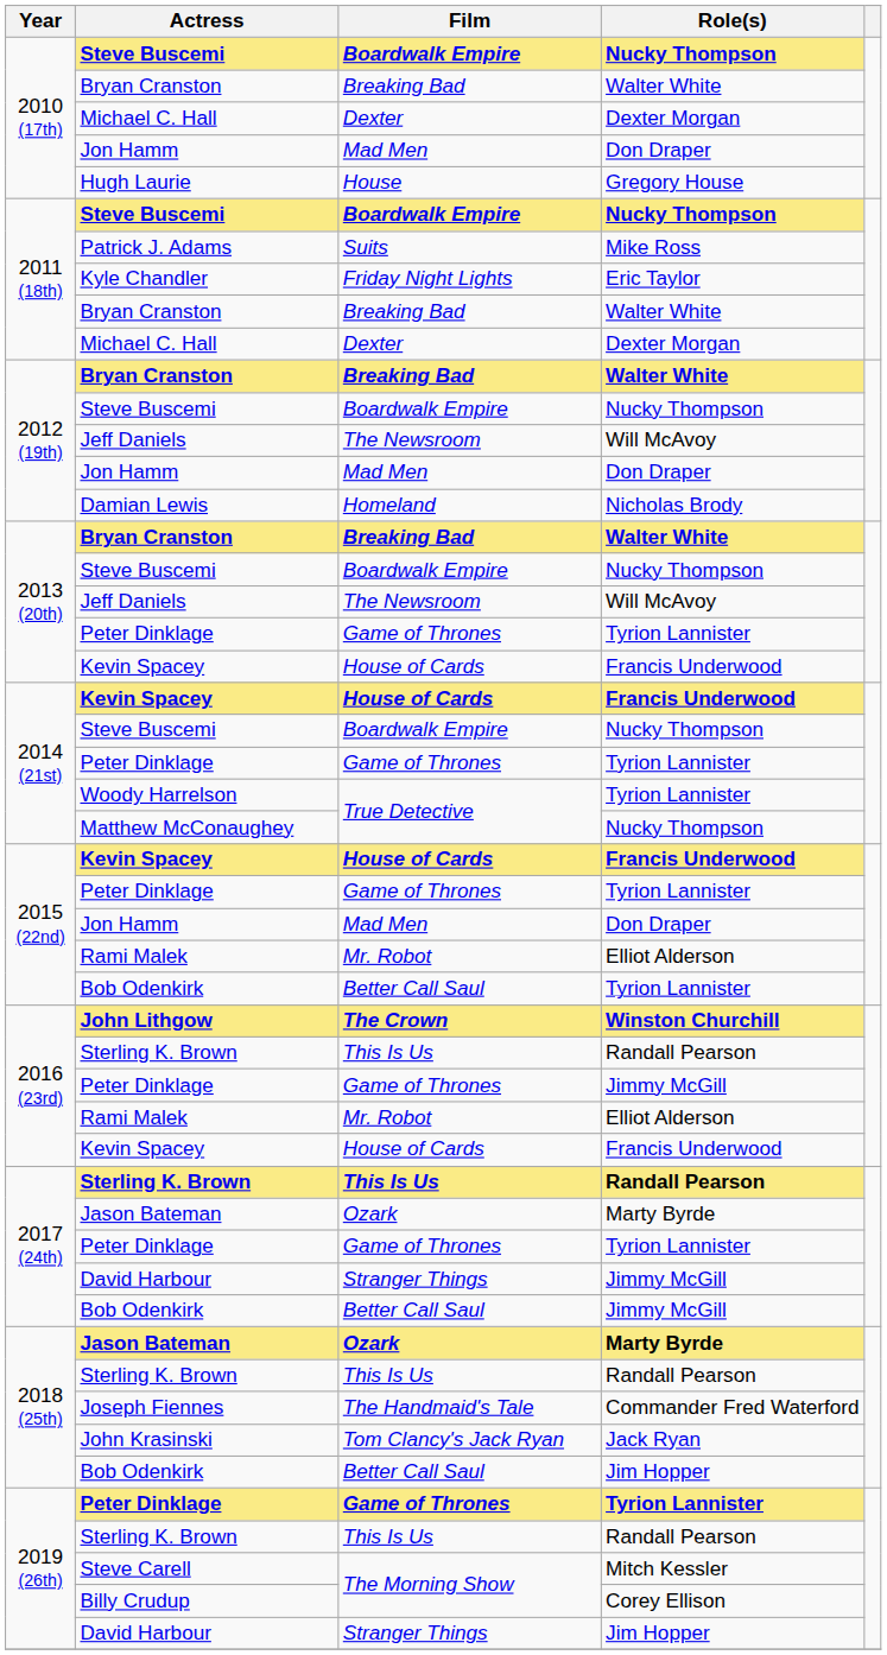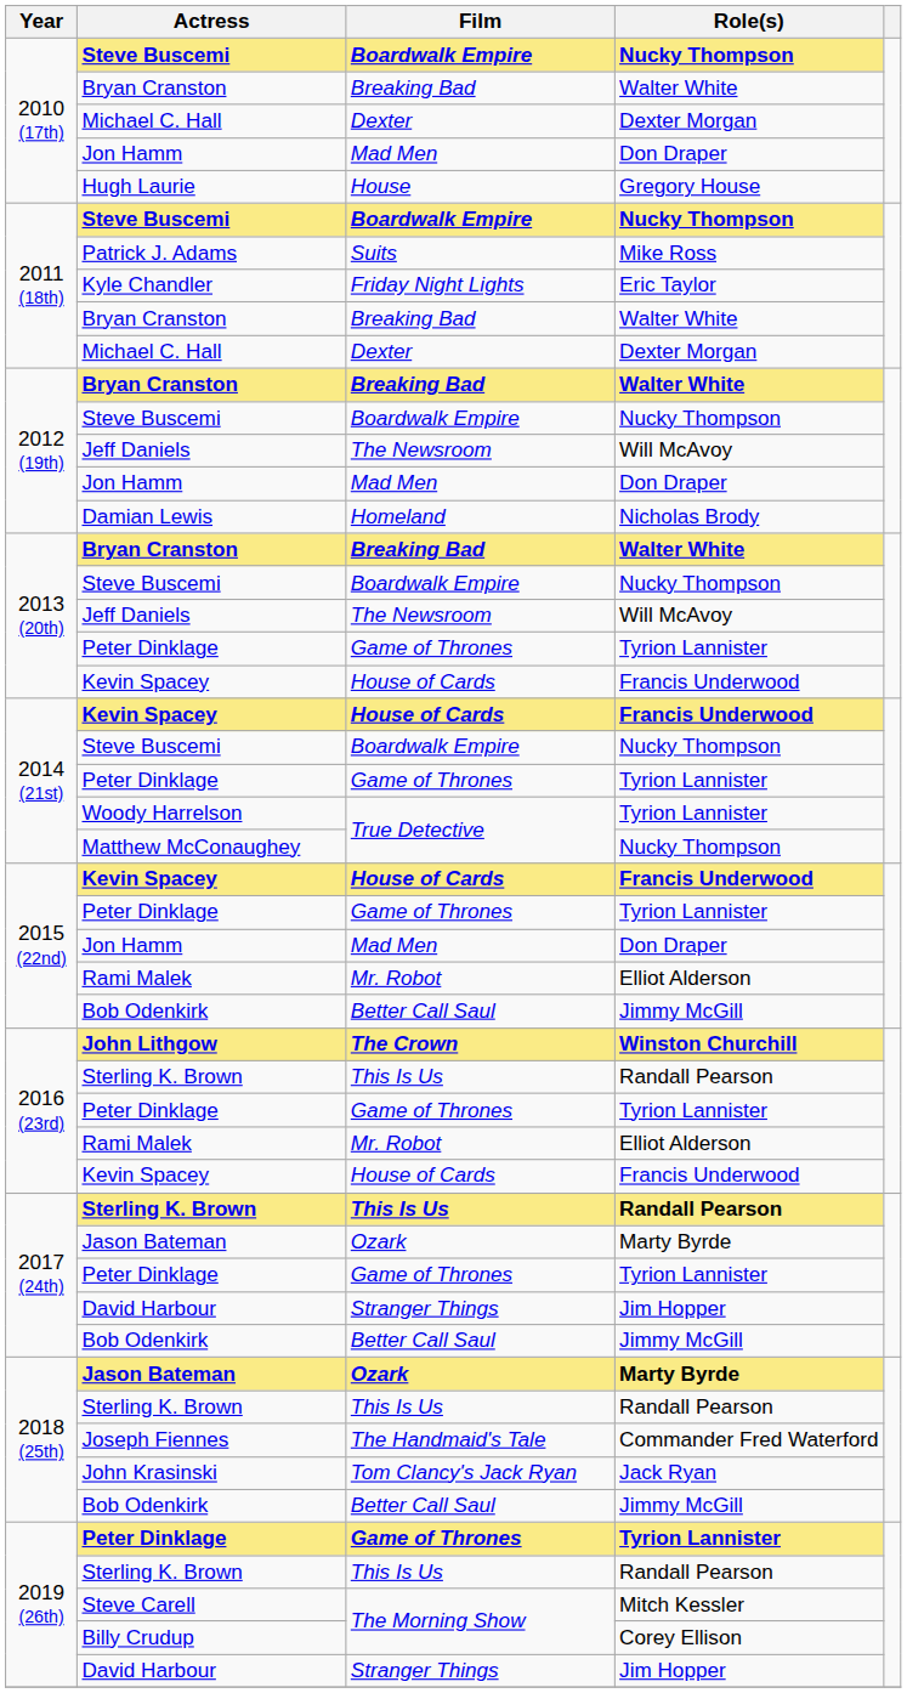 <table class="wikitable sortable" style="text-align:left;">
 <tr>
 <th scope="col" style="width:8%;">Year</th>
 <th scope="col" style="width:30%;">Actress</th>
 <th scope="col" style="width:30%;">Film</th>
 <th scope="col" style="width:30%;">Role(s)</th>
 <th class=unsortable><strong></strong></th>
 </tr>
 <tr>
 <td rowspan="5" align="center">2010<br><small><a href='#'>(17th)</a> </small></td>
 <td style="background:#FAEB86;"><strong><a href='#'>Steve Buscemi</a></strong></td>
 <td style="background:#FAEB86;"><strong><em><a href='#'>Boardwalk Empire</a></em></strong></td>
 <td style="background:#FAEB86;"><strong><a href='#'>Nucky Thompson</a></strong></td>
 <td rowspan=5></td>
 </tr>
 <tr>
 <td><a href='#'>Bryan Cranston</a></td>
 <td><em><a href='#'>Breaking Bad</a></em></td>
 <td><a href='#'>Walter White</a></td>
 </tr>
 <tr>
 <td><a href='#'>Michael C. Hall</a></td>
 <td><em><a href='#'>Dexter</a></em></td>
 <td><a href='#'>Dexter Morgan</a></td>
 </tr>
 <tr>
 <td><a href='#'>Jon Hamm</a></td>
 <td><em><a href='#'>Mad Men</a></em></td>
 <td><a href='#'>Don Draper</a></td>
 </tr>
 <tr>
 <td><a href='#'>Hugh Laurie</a></td>
 <td><em><a href='#'>House</a></em></td>
 <td><a href='#'>Gregory House</a></td>
 </tr>
 <tr>
 <td rowspan="5" align="center">2011<br><small><a href='#'>(18th)</a> </small></td>
 <td style="background:#FAEB86;"><strong><a href='#'>Steve Buscemi</a></strong></td>
 <td style="background:#FAEB86;"><strong><em><a href='#'>Boardwalk Empire</a></em></strong></td>
 <td style="background:#FAEB86;"><strong><a href='#'>Nucky Thompson</a></strong></td>
 <td rowspan=5></td>
 </tr>
 <tr>
 <td><a href='#'>Patrick J. Adams</a></td>
 <td><em><a href='#'>Suits</a></em></td>
 <td><a href='#'>Mike Ross</a></td>
 </tr>
 <tr>
 <td><a href='#'>Kyle Chandler</a></td>
 <td><em><a href='#'>Friday Night Lights</a></em></td>
 <td><a href='#'>Eric Taylor</a></td>
 </tr>
 <tr>
 <td><a href='#'>Bryan Cranston</a></td>
 <td><em><a href='#'>Breaking Bad</a></em></td>
 <td><a href='#'>Walter White</a></td>
 </tr>
 <tr>
 <td><a href='#'>Michael C. Hall</a></td>
 <td><em><a href='#'>Dexter</a></em></td>
 <td><a href='#'>Dexter Morgan</a></td>
 </tr>
 <tr>
 <td rowspan="5" align="center">2012<br><small><a href='#'>(19th)</a> </small></td>
 <td style="background:#FAEB86;"><strong><a href='#'>Bryan Cranston</a></strong></td>
 <td style="background:#FAEB86;"><strong><em><a href='#'>Breaking Bad</a></em></strong></td>
 <td style="background:#FAEB86;"><strong><a href='#'>Walter White</a></strong></td>
 <td rowspan=5></td>
 </tr>
 <tr>
 <td><a href='#'>Steve Buscemi</a></td>
 <td><em><a href='#'>Boardwalk Empire</a></em></td>
 <td><a href='#'>Nucky Thompson</a></td>
 </tr>
 <tr>
 <td><a href='#'>Jeff Daniels</a></td>
 <td><em><a href='#'>The Newsroom</a></em></td>
 <td>Will McAvoy</td>
 </tr>
 <tr>
 <td><a href='#'>Jon Hamm</a></td>
 <td><em><a href='#'>Mad Men</a></em></td>
 <td><a href='#'>Don Draper</a></td>
 </tr>
 <tr>
 <td><a href='#'>Damian Lewis</a></td>
 <td><em><a href='#'>Homeland</a></em></td>
 <td><a href='#'>Nicholas Brody</a></td>
 </tr>
 <tr>
 <td rowspan="5" align="center">2013<br><small><a href='#'>(20th)</a> </small></td>
 <td style="background:#FAEB86;"><strong><a href='#'>Bryan Cranston</a></strong></td>
 <td style="background:#FAEB86;"><strong><em><a href='#'>Breaking Bad</a></em></strong></td>
 <td style="background:#FAEB86;"><strong><a href='#'>Walter White</a></strong></td>
 <td rowspan=5></td>
 </tr>
 <tr>
 <td><a href='#'>Steve Buscemi</a></td>
 <td><em><a href='#'>Boardwalk Empire</a></em></td>
 <td><a href='#'>Nucky Thompson</a></td>
 </tr>
 <tr>
 <td><a href='#'>Jeff Daniels</a></td>
 <td><em><a href='#'>The Newsroom</a></em></td>
 <td>Will McAvoy</td>
 </tr>
 <tr>
 <td><a href='#'>Peter Dinklage</a></td>
 <td><em><a href='#'>Game of Thrones</a></em></td>
 <td><a href='#'>Tyrion Lannister</a></td>
 </tr>
 <tr>
 <td><a href='#'>Kevin Spacey</a></td>
 <td><em><a href='#'>House of Cards</a></em></td>
 <td><a href='#'>Francis Underwood</a></td>
 </tr>
 <tr>
 <td rowspan="5" align="center">2014<br><small><a href='#'>(21st)</a> </small></td>
 <td style="background:#FAEB86;"><strong><a href='#'>Kevin Spacey</a></strong></td>
 <td style="background:#FAEB86;"><strong><em><a href='#'>House of Cards</a></em></strong></td>
 <td style="background:#FAEB86;"><strong><a href='#'>Francis Underwood</a></strong></td>
 <td rowspan=5></td>
 </tr>
 <tr>
 <td><a href='#'>Steve Buscemi</a></td>
 <td><em><a href='#'>Boardwalk Empire</a></em></td>
 <td><a href='#'>Nucky Thompson</a></td>
 </tr>
 <tr>
 <td><a href='#'>Peter Dinklage</a></td>
 <td><em><a href='#'>Game of Thrones</a></em></td>
 <td><a href='#'>Tyrion Lannister</a></td>
 </tr>
 <tr>
 <td><a href='#'>Woody Harrelson</a></td>
 <td rowspan="2"><em><a href='#'>True Detective</a></em></td>
 <td><a href='#'>Tyrion Lannister</a></td>
 </tr>
 <tr>
 <td><a href='#'>Matthew McConaughey</a></td>
 <td><a href='#'>Nucky Thompson</a></td>
 </tr>
 <tr>
 <td rowspan="5" align="center">2015<br><small><a href='#'>(22nd)</a> </small></td>
 <td style="background:#FAEB86;"><strong><a href='#'>Kevin Spacey</a></strong></td>
 <td style="background:#FAEB86;"><strong><em><a href='#'>House of Cards</a></em></strong></td>
 <td style="background:#FAEB86;"><strong><a href='#'>Francis Underwood</a></strong></td>
 <td rowspan=5></td>
 </tr>
 <tr>
 <td><a href='#'>Peter Dinklage</a></td>
 <td><em><a href='#'>Game of Thrones</a></em></td>
 <td><a href='#'>Tyrion Lannister</a></td>
 </tr>
 <tr>
 <td><a href='#'>Jon Hamm</a></td>
 <td><em><a href='#'>Mad Men</a></em></td>
 <td><a href='#'>Don Draper</a></td>
 </tr>
 <tr>
 <td><a href='#'>Rami Malek</a></td>
 <td><em><a href='#'>Mr. Robot</a></em></td>
 <td>Elliot Alderson</td>
 </tr>
 <tr>
 <td><a href='#'>Bob Odenkirk</a></td>
 <td><em><a href='#'>Better Call Saul</a></em></td>
-<td><a href='#'>Tyrion Lannister</a></td>
+<td><a href='#'>Jimmy McGill</a></td>
 </tr>
 <tr>
 <td rowspan="5" align="center">2016<br><small><a href='#'>(23rd)</a> </small></td>
 <td style="background:#FAEB86;"><strong><a href='#'>John Lithgow</a></strong></td>
 <td style="background:#FAEB86;"><strong><em><a href='#'>The Crown</a></em></strong></td>
 <td style="background:#FAEB86;"><strong><a href='#'>Winston Churchill</a></strong></td>
 <td rowspan=5></td>
 </tr>
 <tr>
 <td><a href='#'>Sterling K. Brown</a></td>
 <td><em><a href='#'>This Is Us</a></em></td>
 <td>Randall Pearson</td>
 </tr>
 <tr>
 <td><a href='#'>Peter Dinklage</a></td>
 <td><em><a href='#'>Game of Thrones</a></em></td>
-<td><a href='#'>Jimmy McGill</a></td>
+<td><a href='#'>Tyrion Lannister</a></td>
 </tr>
 <tr>
 <td><a href='#'>Rami Malek</a></td>
 <td><em><a href='#'>Mr. Robot</a></em></td>
 <td>Elliot Alderson</td>
 </tr>
 <tr>
 <td><a href='#'>Kevin Spacey</a></td>
 <td><em><a href='#'>House of Cards</a></em></td>
 <td><a href='#'>Francis Underwood</a></td>
 </tr>
 <tr>
 <td rowspan="5" align="center">2017<br><small><a href='#'>(24th)</a> </small></td>
 <td style="background:#FAEB86;"><strong><a href='#'>Sterling K. Brown</a></strong></td>
 <td style="background:#FAEB86;"><strong><em><a href='#'>This Is Us</a></em></strong></td>
 <td style="background:#FAEB86;"><strong>Randall Pearson</strong></td>
 <td rowspan=5></td>
 </tr>
 <tr>
 <td><a href='#'>Jason Bateman</a></td>
 <td><em><a href='#'>Ozark</a></em></td>
 <td>Marty Byrde</td>
 </tr>
 <tr>
 <td><a href='#'>Peter Dinklage</a></td>
 <td><em><a href='#'>Game of Thrones</a></em></td>
 <td><a href='#'>Tyrion Lannister</a></td>
 </tr>
 <tr>
 <td><a href='#'>David Harbour</a></td>
 <td><em><a href='#'>Stranger Things</a></em></td>
-<td><a href='#'>Jimmy McGill</a></td>
+<td><a href='#'>Jim Hopper</a></td>
 </tr>
 <tr>
 <td><a href='#'>Bob Odenkirk</a></td>
 <td><em><a href='#'>Better Call Saul</a></em></td>
 <td><a href='#'>Jimmy McGill</a></td>
 </tr>
 <tr>
 <td rowspan="5" align="center">2018<br><small><a href='#'>(25th)</a> </small></td>
 <td style="background:#FAEB86;"><strong><a href='#'>Jason Bateman</a></strong></td>
 <td style="background:#FAEB86;"><strong><em><a href='#'>Ozark</a></em></strong></td>
 <td style="background:#FAEB86;"><strong>Marty Byrde</strong></td>
 <td rowspan=5></td>
 </tr>
 <tr>
 <td><a href='#'>Sterling K. Brown</a></td>
 <td><em><a href='#'>This Is Us</a></em></td>
 <td>Randall Pearson</td>
 </tr>
 <tr>
 <td><a href='#'>Joseph Fiennes</a></td>
 <td><em><a href='#'>The Handmaid's Tale</a></em></td>
 <td>Commander Fred Waterford</td>
 </tr>
 <tr>
 <td><a href='#'>John Krasinski</a></td>
 <td><em><a href='#'>Tom Clancy's Jack Ryan</a></em></td>
 <td><a href='#'>Jack Ryan</a></td>
 </tr>
 <tr>
 <td><a href='#'>Bob Odenkirk</a></td>
 <td><em><a href='#'>Better Call Saul</a></em></td>
-<td><a href='#'>Jim Hopper</a></td>
+<td><a href='#'>Jimmy McGill</a></td>
 </tr>
 <tr>
 <td rowspan="5" align="center">2019<br><small><a href='#'>(26th)</a> </small></td>
 <td style="background:#FAEB86;"><strong><a href='#'>Peter Dinklage</a></strong></td>
 <td style="background:#FAEB86;"><strong><em><a href='#'>Game of Thrones</a></em></strong></td>
 <td style="background:#FAEB86;"><strong><a href='#'>Tyrion Lannister</a></strong></td>
 <td rowspan=5></td>
 </tr>
 <tr>
 <td><a href='#'>Sterling K. Brown</a></td>
 <td><em><a href='#'>This Is Us</a></em></td>
 <td>Randall Pearson</td>
 </tr>
 <tr>
 <td><a href='#'>Steve Carell</a></td>
 <td rowspan="2"><em><a href='#'>The Morning Show</a></em></td>
 <td>Mitch Kessler</td>
 </tr>
 <tr>
 <td><a href='#'>Billy Crudup</a></td>
 <td>Corey Ellison</td>
 </tr>
 <tr>
 <td><a href='#'>David Harbour</a></td>
 <td><em><a href='#'>Stranger Things</a></em></td>
 <td><a href='#'>Jim Hopper</a></td>
 </tr>
 <tr>
 </tr>
 </table>
